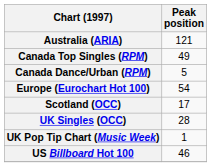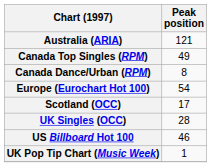 <table class="wikitable sortable plainrowheaders" style="text-align:center">
 <tr>
 <th scope="col">Chart (1997)</th>
 <th scope="col">Peak<br>position</th>
 </tr>
 <tr>
 <th scope="row">Australia (<a href='#'>ARIA</a>)</th>
 <td>121</td>
 </tr>
 <tr>
 <th scope="row">Canada Top Singles (<a href='#'><em>RPM</em></a>)</th>
 <td>49</td>
 </tr>
 <tr>
 <th scope="row">Canada Dance/Urban (<a href='#'><em>RPM</em></a>)</th>
-<td>5</td>
+<td>8</td>
 </tr>
 <tr>
 <th scope="row">Europe (<a href='#'>Eurochart Hot 100</a>)</th>
 <td>54</td>
 </tr>
 <tr>
 <th scope="row">Scotland (<a href='#'>OCC</a>)</th>
 <td>17</td>
 </tr>
 <tr>
 <th scope="row"><a href='#'>UK Singles</a> (<a href='#'>OCC</a>)</th>
 <td>28</td>
 </tr>
 <tr>
+<th scope="row">US <a href='#'><em>Billboard</em> Hot 100</a></th>
+<td>46</td>
+</tr>
+<tr>
 <th scope="row">UK Pop Tip Chart (<em><a href='#'>Music Week</a></em>)</th>
 <td>1</td>
 </tr>
 <tr>
-<th scope="row">US <a href='#'><em>Billboard</em> Hot 100</a></th>
-<td>46</td>
-</tr>
-<tr>
 </tr>
 </table>
